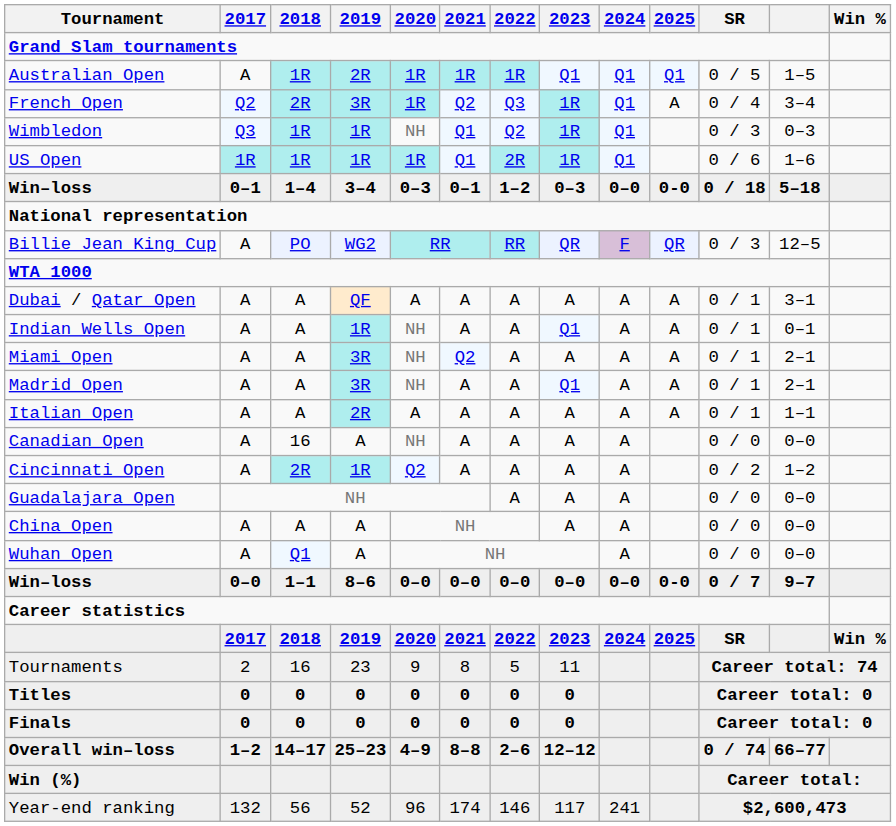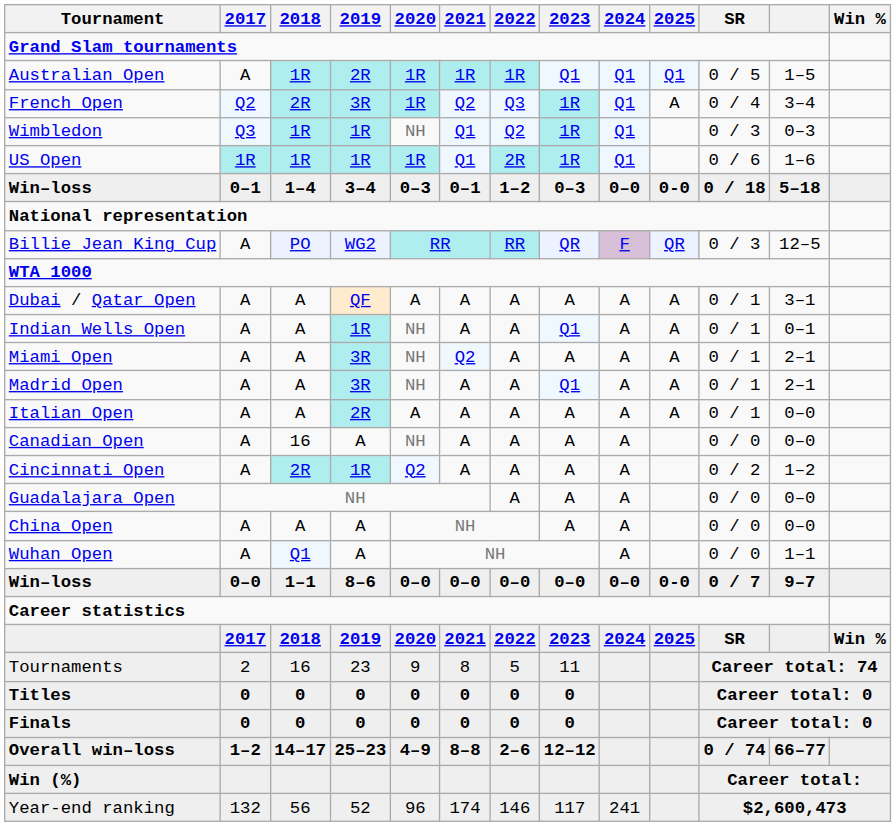 <table class=wikitable style=text-align:center>
 <tr>
 <th>Tournament</th>
 <th><a href='#'>2017</a></th>
 <th><a href='#'>2018</a></th>
 <th><a href='#'>2019</a></th>
 <th><a href='#'>2020</a></th>
 <th><a href='#'>2021</a></th>
 <th><a href='#'>2022</a></th>
 <th><a href='#'>2023</a></th>
 <th><a href='#'>2024</a></th>
 <th><a href='#'>2025</a></th>
 <th>SR</th>
 <th></th>
 <th>Win %</th>
 </tr>
 <tr>
 <td colspan=12 style=text-align:left><strong><a href='#'>Grand Slam tournaments</a></strong></td>
 </tr>
 <tr>
 <td style=text-align:left><a href='#'>Australian Open</a></td>
 <td>A</td>
 <td style=background:#afeeee><a href='#'>1R</a></td>
 <td style=background:#afeeee><a href='#'>2R</a></td>
 <td style=background:#afeeee><a href='#'>1R</a></td>
 <td style=background:#afeeee><a href='#'>1R</a></td>
 <td style=background:#afeeee><a href='#'>1R</a></td>
 <td style=background:#f0f8ff><a href='#'>Q1</a></td>
 <td style=background:#f0f8ff><a href='#'>Q1</a></td>
 <td style=background:#f0f8ff><a href='#'>Q1</a></td>
 <td>0 / 5</td>
 <td>1–5</td>
 <td></td>
 </tr>
 <tr>
 <td style=text-align:left><a href='#'>French Open</a></td>
 <td style=background:#f0f8ff><a href='#'>Q2</a></td>
 <td style=background:#afeeee><a href='#'>2R</a></td>
 <td style=background:#afeeee><a href='#'>3R</a></td>
 <td style=background:#afeeee><a href='#'>1R</a></td>
 <td style=background:#f0f8ff><a href='#'>Q2</a></td>
 <td style=background:#f0f8ff><a href='#'>Q3</a></td>
 <td style=background:#afeeee><a href='#'>1R</a></td>
 <td style=background:#f0f8ff><a href='#'>Q1</a></td>
 <td>A</td>
 <td>0 / 4</td>
 <td>3–4</td>
 <td></td>
 </tr>
 <tr>
 <td style=text-align:left><a href='#'>Wimbledon</a></td>
 <td style=background:#f0f8ff><a href='#'>Q3</a></td>
 <td style=background:#afeeee><a href='#'>1R</a></td>
 <td style=background:#afeeee><a href='#'>1R</a></td>
 <td style=color:#767676>NH</td>
 <td style=background:#f0f8ff><a href='#'>Q1</a></td>
 <td style=background:#f0f8ff><a href='#'>Q2</a></td>
 <td style=background:#afeeee><a href='#'>1R</a></td>
 <td style=background:#f0f8ff><a href='#'>Q1</a></td>
 <td></td>
 <td>0 / 3</td>
 <td>0–3</td>
 <td></td>
 </tr>
 <tr>
 <td style=text-align:left><a href='#'>US Open</a></td>
 <td style=background:#afeeee><a href='#'>1R</a></td>
 <td style=background:#afeeee><a href='#'>1R</a></td>
 <td style=background:#afeeee><a href='#'>1R</a></td>
 <td style=background:#afeeee><a href='#'>1R</a></td>
 <td style=background:#f0f8ff><a href='#'>Q1</a></td>
 <td style=background:#afeeee><a href='#'>2R</a></td>
 <td style=background:#afeeee><a href='#'>1R</a></td>
 <td style=background:#f0f8ff><a href='#'>Q1</a></td>
 <td></td>
 <td>0 / 6</td>
 <td>1–6</td>
 <td></td>
 </tr>
 <tr style=font-weight:bold;background:#efefef>
 <td style=text-align:left>Win–loss</td>
 <td>0–1</td>
 <td>1–4</td>
 <td>3–4</td>
 <td>0–3</td>
 <td>0–1</td>
 <td>1–2</td>
 <td>0–3</td>
 <td>0–0</td>
 <td>0-0</td>
 <td>0 / 18</td>
 <td>5–18</td>
 <td></td>
 </tr>
 <tr>
 <td colspan=12 style=text-align:left><strong>National representation</strong></td>
 </tr>
 <tr>
 <td style=text-align:left><a href='#'>Billie Jean King Cup</a></td>
 <td>A</td>
 <td style=background:#ecf2ff><a href='#'>PO</a></td>
 <td style=background:#ecf2ff><a href='#'>WG2</a></td>
 <td colspan=2 style=background:#afeeee><a href='#'>RR</a></td>
 <td style=background:#afeeee><a href='#'>RR</a></td>
 <td style=background:#ecf2ff><a href='#'>QR</a></td>
 <td style=background:thistle><a href='#'>F</a></td>
 <td style=background:#ecf2ff><a href='#'>QR</a></td>
 <td>0 / 3</td>
 <td>12–5</td>
 <td></td>
 </tr>
 <tr>
 <td colspan=12 style=text-align:left><strong><a href='#'>WTA 1000</a></strong></td>
 </tr>
 <tr>
 <td style=text-align:left><a href='#'>Dubai</a> / <a href='#'>Qatar Open</a></td>
 <td>A</td>
 <td>A</td>
 <td style=background:#ffebcd><a href='#'>QF</a></td>
 <td>A</td>
 <td>A</td>
 <td>A</td>
 <td>A</td>
 <td>A</td>
 <td>A</td>
 <td>0 / 1</td>
 <td>3–1</td>
 <td></td>
 </tr>
 <tr>
 <td style=text-align:left><a href='#'>Indian Wells Open</a></td>
 <td>A</td>
 <td>A</td>
 <td style=background:#afeeee><a href='#'>1R</a></td>
 <td style=color:#767676>NH</td>
 <td>A</td>
 <td>A</td>
 <td style=background:#f0f8ff><a href='#'>Q1</a></td>
 <td>A</td>
 <td>A</td>
 <td>0 / 1</td>
 <td>0–1</td>
 <td></td>
 </tr>
 <tr>
 <td style=text-align:left><a href='#'>Miami Open</a></td>
 <td>A</td>
 <td>A</td>
 <td style=background:#afeeee><a href='#'>3R</a></td>
 <td style=color:#767676>NH</td>
 <td style=background:#f0f8ff><a href='#'>Q2</a></td>
 <td>A</td>
 <td>A</td>
 <td>A</td>
 <td>A</td>
 <td>0 / 1</td>
 <td>2–1</td>
 <td></td>
 </tr>
 <tr>
 <td style=text-align:left><a href='#'>Madrid Open</a></td>
 <td>A</td>
 <td>A</td>
 <td style=background:#afeeee><a href='#'>3R</a></td>
 <td style=color:#767676>NH</td>
 <td>A</td>
 <td>A</td>
 <td style=background:#f0f8ff><a href='#'>Q1</a></td>
 <td>A</td>
 <td>A</td>
 <td>0 / 1</td>
 <td>2–1</td>
 <td></td>
 </tr>
 <tr>
 <td style=text-align:left><a href='#'>Italian Open</a></td>
 <td>A</td>
 <td>A</td>
 <td style=background:#afeeee><a href='#'>2R</a></td>
 <td>A</td>
 <td>A</td>
 <td>A</td>
 <td>A</td>
 <td>A</td>
 <td>A</td>
 <td>0 / 1</td>
-<td>1–1</td>
+<td>0–0</td>
 <td></td>
 </tr>
 <tr>
 <td style=text-align:left><a href='#'>Canadian Open</a></td>
 <td>A</td>
 <td>16</td>
 <td>A</td>
 <td style=color:#767676>NH</td>
 <td>A</td>
 <td>A</td>
 <td>A</td>
 <td>A</td>
 <td></td>
 <td>0 / 0</td>
 <td>0–0</td>
 <td></td>
 </tr>
 <tr>
 <td style=text-align:left><a href='#'>Cincinnati Open</a></td>
 <td>A</td>
 <td style=background:#afeeee><a href='#'>2R</a></td>
 <td style=background:#afeeee><a href='#'>1R</a></td>
 <td style=background:#f0f8ff><a href='#'>Q2</a></td>
 <td>A</td>
 <td>A</td>
 <td>A</td>
 <td>A</td>
 <td></td>
 <td>0 / 2</td>
 <td>1–2</td>
 <td></td>
 </tr>
 <tr>
 <td style=text-align:left><a href='#'>Guadalajara Open</a></td>
 <td colspan=5 style=color:#767676>NH</td>
 <td>A</td>
 <td>A</td>
 <td>A</td>
 <td></td>
 <td>0 / 0</td>
 <td>0–0</td>
 <td></td>
 </tr>
 <tr>
 <td style=text-align:left><a href='#'>China Open</a></td>
 <td>A</td>
 <td>A</td>
 <td>A</td>
 <td colspan=3 style=color:#767676>NH</td>
 <td>A</td>
 <td>A</td>
 <td></td>
 <td>0 / 0</td>
 <td>0–0</td>
 <td></td>
 </tr>
 <tr>
 <td style=text-align:left><a href='#'>Wuhan Open</a></td>
 <td>A</td>
 <td style=background:#f0f8ff><a href='#'>Q1</a></td>
 <td>A</td>
 <td colspan=4 style=color:#767676>NH</td>
 <td>A</td>
 <td></td>
 <td>0 / 0</td>
-<td>0–0</td>
+<td>1–1</td>
 <td></td>
 </tr>
 <tr style=font-weight:bold;background:#efefef>
 <td style=text-align:left>Win–loss</td>
 <td>0–0</td>
 <td>1–1</td>
 <td>8–6</td>
 <td>0–0</td>
 <td>0–0</td>
 <td>0–0</td>
 <td>0–0</td>
 <td>0–0</td>
 <td>0-0</td>
 <td>0 / 7</td>
 <td>9–7</td>
 <td></td>
 </tr>
 <tr>
 <td colspan=12 style=text-align:left><strong>Career statistics</strong></td>
 </tr>
 <tr style=font-weight:bold;background:#efefef>
 <td></td>
 <td><a href='#'>2017</a></td>
 <td><a href='#'>2018</a></td>
 <td><a href='#'>2019</a></td>
 <td><a href='#'>2020</a></td>
 <td><a href='#'>2021</a></td>
 <td><a href='#'>2022</a></td>
 <td><a href='#'>2023</a></td>
 <td><a href='#'>2024</a></td>
 <td><a href='#'>2025</a></td>
 <td>SR</td>
 <td></td>
 <td>Win %</td>
 </tr>
 <tr style=background:#efefef>
 <td style=text-align:left>Tournaments</td>
 <td>2</td>
 <td>16</td>
 <td>23</td>
 <td>9</td>
 <td>8</td>
 <td>5</td>
 <td>11</td>
 <td></td>
 <td></td>
 <td colspan=3><strong>Career total: 74</strong></td>
 </tr>
 <tr style=font-weight:bold;background:#efefef>
 <td style=text-align:left>Titles</td>
 <td>0</td>
 <td>0</td>
 <td>0</td>
 <td>0</td>
 <td>0</td>
 <td>0</td>
 <td>0</td>
 <td></td>
 <td></td>
 <td colspan=3>Career total: 0</td>
 </tr>
 <tr style=font-weight:bold;background:#efefef>
 <td style=text-align:left>Finals</td>
 <td>0</td>
 <td>0</td>
 <td>0</td>
 <td>0</td>
 <td>0</td>
 <td>0</td>
 <td>0</td>
 <td></td>
 <td></td>
 <td colspan=3>Career total: 0</td>
 </tr>
 <tr style=font-weight:bold;background:#efefef>
 <td style=text-align:left>Overall win–loss</td>
 <td>1–2</td>
 <td>14–17</td>
 <td>25–23</td>
 <td>4–9</td>
 <td>8–8</td>
 <td>2–6</td>
 <td>12–12</td>
 <td></td>
 <td></td>
 <td>0 / 74</td>
 <td>66–77</td>
 <td></td>
 </tr>
 <tr style=font-weight:bold;background:#efefef>
 <td style=text-align:left>Win (%)</td>
 <td></td>
 <td></td>
 <td></td>
 <td></td>
 <td></td>
 <td></td>
 <td></td>
 <td></td>
 <td></td>
 <td colspan=3>Career total: </td>
 </tr>
 <tr style=background:#efefef>
 <td style=text-align:left>Year-end ranking</td>
 <td>132</td>
 <td>56</td>
 <td>52</td>
 <td>96</td>
 <td>174</td>
 <td>146</td>
 <td>117</td>
 <td>241</td>
 <td></td>
 <td colspan=3><strong>$2,600,473</strong></td>
 </tr>
 </table>
